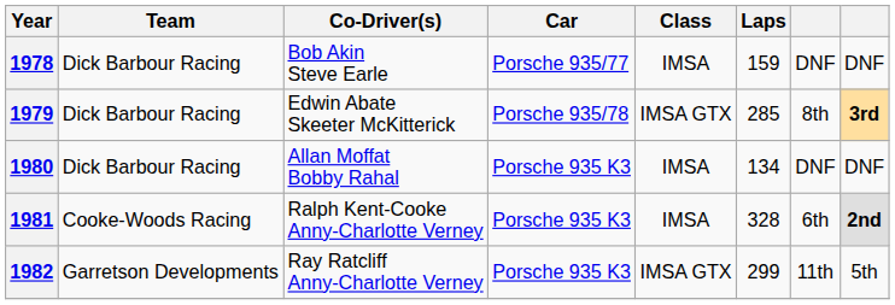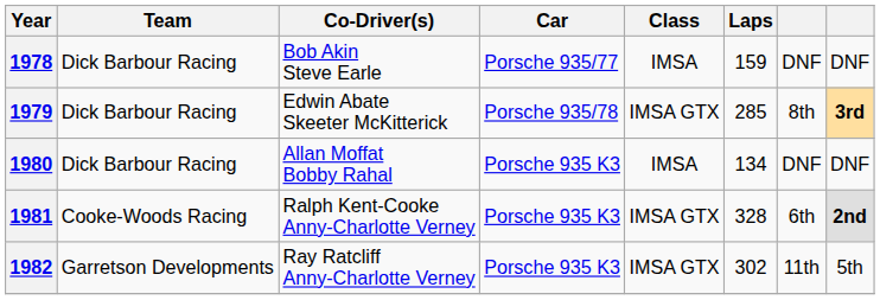 <table class="wikitable" style="text-align:center; font-size:90%">
 <tr>
 <th>Year</th>
 <th>Team</th>
 <th>Co-Driver(s)</th>
 <th>Car</th>
 <th>Class</th>
 <th>Laps</th>
 <th></th>
 <th></th>
 </tr>
 <tr>
 <th><a href='#'>1978</a></th>
 <td align="left"> Dick Barbour Racing</td>
 <td align="left"> <a href='#'>Bob Akin</a><br> Steve Earle</td>
 <td align="left"><a href='#'>Porsche 935/77</a></td>
 <td>IMSA</td>
 <td>159</td>
 <td>DNF</td>
 <td>DNF</td>
 </tr>
 <tr>
 <th><a href='#'>1979</a></th>
 <td align="left"> Dick Barbour Racing</td>
 <td align="left"> Edwin Abate<br> Skeeter McKitterick</td>
 <td align="left"><a href='#'>Porsche 935/78</a></td>
 <td>IMSA GTX</td>
 <td>285</td>
 <td>8th</td>
 <td style="background:#FFDF9F;"><strong>3rd</strong></td>
 </tr>
 <tr>
 <th><a href='#'>1980</a></th>
 <td align="left"> Dick Barbour Racing</td>
 <td align="left"> <a href='#'>Allan Moffat</a><br> <a href='#'>Bobby Rahal</a></td>
 <td align="left"><a href='#'>Porsche 935 K3</a></td>
 <td>IMSA</td>
 <td>134</td>
 <td>DNF</td>
 <td>DNF</td>
 </tr>
 <tr>
 <th><a href='#'>1981</a></th>
 <td align="left"> Cooke-Woods Racing</td>
 <td align="left"> Ralph Kent-Cooke<br> <a href='#'>Anny-Charlotte Verney</a></td>
 <td align="left"><a href='#'>Porsche 935 K3</a></td>
-<td>IMSA</td>
+<td>IMSA GTX</td>
 <td>328</td>
 <td>6th</td>
 <td style="background:#DFDFDF;"><strong>2nd</strong></td>
 </tr>
 <tr>
 <th><a href='#'>1982</a></th>
 <td align="left"> Garretson Developments</td>
 <td align="left"> Ray Ratcliff<br> <a href='#'>Anny-Charlotte Verney</a></td>
 <td align="left"><a href='#'>Porsche 935 K3</a></td>
 <td>IMSA GTX</td>
-<td>299</td>
+<td>302</td>
 <td>11th</td>
 <td>5th</td>
 </tr>
 <tr>
 </tr>
 </table>
